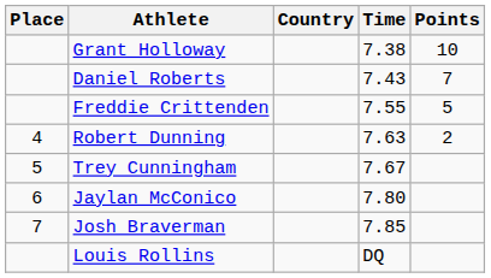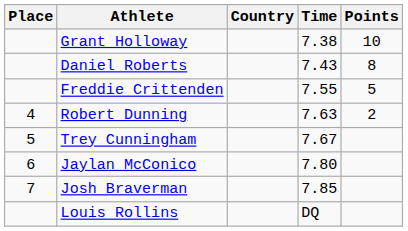 <table class="wikitable">
 <tr>
 <th>Place</th>
 <th>Athlete</th>
 <th>Country</th>
 <th>Time</th>
 <th>Points</th>
 </tr>
 <tr>
 <td align=center></td>
 <td><a href='#'>Grant Holloway</a></td>
 <td></td>
 <td>7.38</td>
 <td align=center>10</td>
 </tr>
 <tr>
 <td align=center></td>
 <td><a href='#'>Daniel Roberts</a></td>
 <td></td>
 <td>7.43</td>
-<td align=center>7</td>
+<td align=center>8</td>
 </tr>
 <tr>
 <td align=center></td>
 <td><a href='#'>Freddie Crittenden</a></td>
 <td></td>
 <td>7.55</td>
 <td align=center>5</td>
 </tr>
 <tr>
 <td align=center>4</td>
 <td><a href='#'>Robert Dunning</a></td>
 <td></td>
 <td>7.63</td>
 <td align=center>2</td>
 </tr>
 <tr>
 <td align=center>5</td>
 <td><a href='#'>Trey Cunningham</a></td>
 <td></td>
 <td>7.67</td>
 <td align=center></td>
 </tr>
 <tr>
 <td align=center>6</td>
 <td><a href='#'>Jaylan McConico</a></td>
 <td></td>
 <td>7.80</td>
 <td align=center></td>
 </tr>
 <tr>
 <td align=center>7</td>
 <td><a href='#'>Josh Braverman</a></td>
 <td></td>
 <td>7.85</td>
 <td align=center></td>
 </tr>
 <tr>
 <td align=center></td>
 <td><a href='#'>Louis Rollins</a></td>
 <td></td>
 <td>DQ</td>
 <td align=center></td>
 </tr>
 </table>
